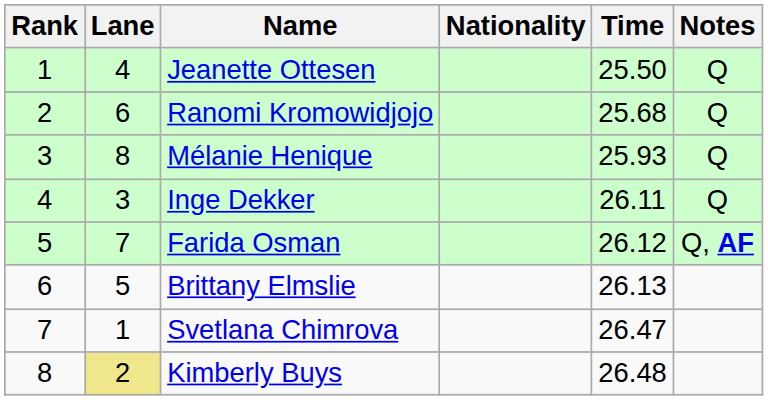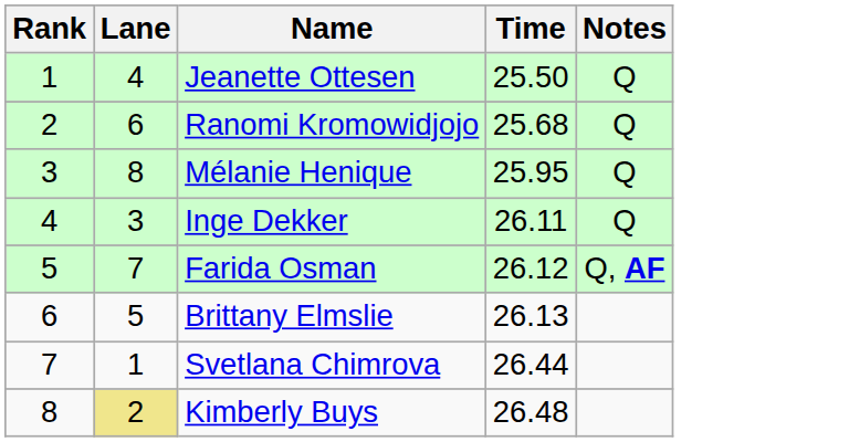 <table class="wikitable sortable" style="text-align:center">
 <tr>
 <th>Rank</th>
 <th>Lane</th>
 <th>Name</th>
-<th>Nationality</th>
 <th>Time</th>
 <th>Notes</th>
 </tr>
 <tr bgcolor=ccffcc>
 <td>1</td>
 <td>4</td>
 <td align=left><a href='#'>Jeanette Ottesen</a></td>
-<td align=left></td>
 <td>25.50</td>
 <td>Q</td>
 </tr>
 <tr bgcolor=ccffcc>
 <td>2</td>
 <td>6</td>
 <td align=left><a href='#'>Ranomi Kromowidjojo</a></td>
-<td align=left></td>
 <td>25.68</td>
 <td>Q</td>
 </tr>
 <tr bgcolor=ccffcc>
 <td>3</td>
 <td>8</td>
 <td align=left><a href='#'>Mélanie Henique</a></td>
-<td align=left></td>
-<td>25.93</td>
+<td>25.95</td>
 <td>Q</td>
 </tr>
 <tr bgcolor=ccffcc>
 <td>4</td>
 <td>3</td>
 <td align=left><a href='#'>Inge Dekker</a></td>
-<td align=left></td>
 <td>26.11</td>
 <td>Q</td>
 </tr>
 <tr bgcolor=ccffcc>
 <td>5</td>
 <td>7</td>
 <td align=left><a href='#'>Farida Osman</a></td>
-<td align=left></td>
 <td>26.12</td>
 <td>Q, <strong><a href='#'>AF</a></strong></td>
 </tr>
 <tr>
 <td>6</td>
 <td>5</td>
 <td align=left><a href='#'>Brittany Elmslie</a></td>
-<td align=left></td>
 <td>26.13</td>
 <td></td>
 </tr>
 <tr>
 <td>7</td>
 <td>1</td>
 <td align=left><a href='#'>Svetlana Chimrova</a></td>
-<td align=left></td>
-<td>26.47</td>
+<td>26.44</td>
 <td></td>
 </tr>
 <tr>
 <td>8</td>
 <td style="background: khaki;">2</td>
 <td align=left><a href='#'>Kimberly Buys</a></td>
-<td align=left></td>
 <td>26.48</td>
 <td></td>
 </tr>
 </table>
